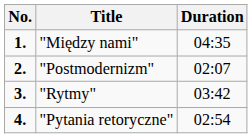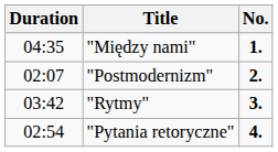 <table class="wikitable">
 <tr>
+<th>Duration</th>
+<th>Title</th>
 <th>No.</th>
-<th>Title</th>
-<th>Duration</th>
 </tr>
 <tr>
+<td style="text-align:center">04:35</td>
+<td>"Między nami"</td>
 <td style="text-align:center"><strong>1.</strong></td>
-<td>"Między nami"</td>
-<td style="text-align:center">04:35</td>
 </tr>
 <tr>
+<td style="text-align:center">02:07</td>
+<td>"Postmodernizm"</td>
 <td style="text-align:center"><strong>2.</strong></td>
-<td>"Postmodernizm"</td>
-<td style="text-align:center">02:07</td>
 </tr>
 <tr>
+<td style="text-align:center">03:42</td>
+<td>"Rytmy"</td>
 <td style="text-align:center"><strong>3.</strong></td>
-<td>"Rytmy"</td>
-<td style="text-align:center">03:42</td>
 </tr>
 <tr>
+<td style="text-align:center">02:54</td>
+<td>"Pytania retoryczne"</td>
 <td style="text-align:center"><strong>4.</strong></td>
-<td>"Pytania retoryczne"</td>
-<td style="text-align:center">02:54</td>
 </tr>
 </table>
